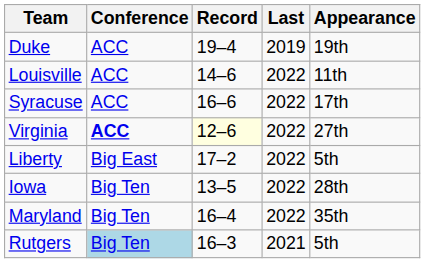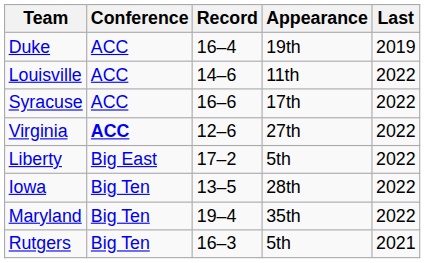 <table class="wikitable">
 <tr>
 <th>Team</th>
 <th>Conference</th>
 <th>Record</th>
+<th>Appearance</th>
 <th>Last</th>
-<th>Appearance</th>
 </tr>
 <tr>
 <td><a href='#'>Duke</a></td>
 <td><a href='#'>ACC</a></td>
-<td>19–4</td>
+<td>16–4</td>
+<td>19th</td>
 <td>2019</td>
-<td>19th</td>
 </tr>
 <tr>
 <td><a href='#'>Louisville</a></td>
 <td><a href='#'>ACC</a></td>
 <td>14–6</td>
+<td>11th</td>
 <td>2022</td>
-<td>11th</td>
 </tr>
 <tr>
 <td><a href='#'>Syracuse</a></td>
 <td><a href='#'>ACC</a></td>
 <td>16–6</td>
+<td>17th</td>
 <td>2022</td>
-<td>17th</td>
 </tr>
 <tr>
 <td><a href='#'>Virginia</a></td>
 <td><strong><a href='#'>ACC</a></strong></td>
-<td style="background: lightyellow;">12–6</td>
+<td>12–6</td>
+<td>27th</td>
 <td>2022</td>
-<td>27th</td>
 </tr>
 <tr>
 <td><a href='#'>Liberty</a></td>
 <td><a href='#'>Big East</a></td>
 <td>17–2</td>
+<td>5th</td>
 <td>2022</td>
-<td>5th</td>
 </tr>
 <tr>
 <td><a href='#'>Iowa</a></td>
 <td><a href='#'>Big Ten</a></td>
 <td>13–5</td>
+<td>28th</td>
 <td>2022</td>
-<td>28th</td>
 </tr>
 <tr>
 <td><a href='#'>Maryland</a></td>
 <td><a href='#'>Big Ten</a></td>
-<td>16–4</td>
+<td>19–4</td>
+<td>35th</td>
 <td>2022</td>
-<td>35th</td>
 </tr>
 <tr>
 <td><a href='#'>Rutgers</a></td>
-<td style="background: lightblue;"><a href='#'>Big Ten</a></td>
+<td><a href='#'>Big Ten</a></td>
 <td>16–3</td>
+<td>5th</td>
 <td>2021</td>
-<td>5th</td>
 </tr>
 </table>
